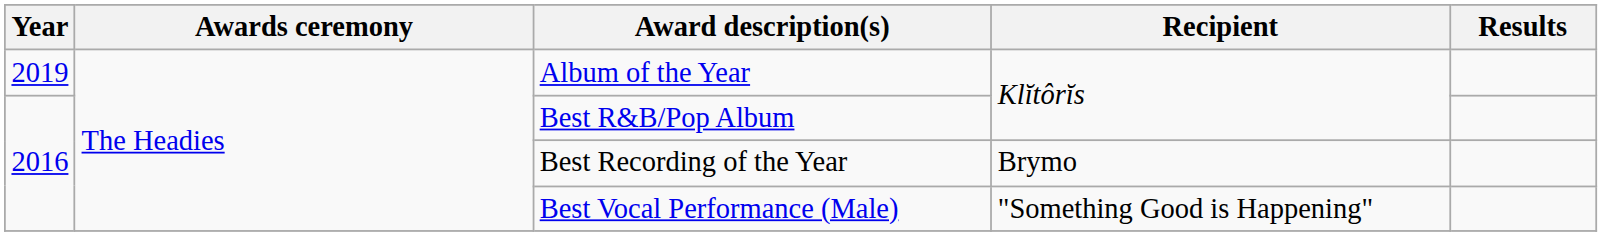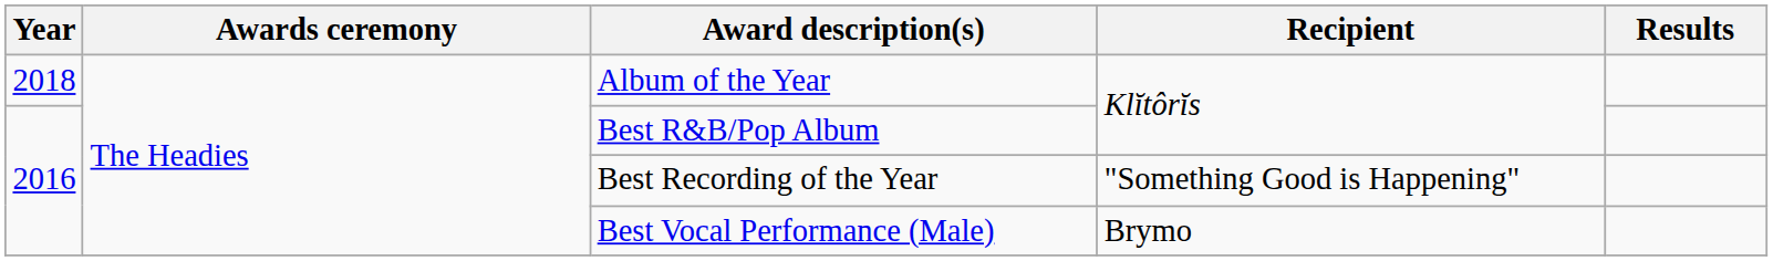 <table class="wikitable">
 <tr>
 <th>Year</th>
 <th style="width:250px;">Awards ceremony</th>
 <th style="width:250px;">Award description(s)</th>
 <th style="width:250px;">Recipient</th>
 <th style="width:75px;">Results</th>
 </tr>
 <tr>
-<td><a href='#'>2019</a></td>
+<td><a href='#'>2018</a></td>
 <td rowspan="4"><a href='#'>The Headies</a></td>
 <td><a href='#'>Album of the Year</a></td>
 <td rowspan="2"><em>Klĭtôrĭs</em></td>
 <td></td>
 </tr>
 <tr>
 <td rowspan="3"><a href='#'>2016</a></td>
 <td><a href='#'>Best R&B/Pop Album</a></td>
 <td></td>
 </tr>
 <tr>
 <td>Best Recording of the Year</td>
-<td>Brymo</td>
+<td>"Something Good is Happening"</td>
 <td></td>
 </tr>
 <tr>
 <td><a href='#'>Best Vocal Performance (Male)</a></td>
-<td>"Something Good is Happening"</td>
+<td>Brymo</td>
 <td></td>
 </tr>
 </table>
